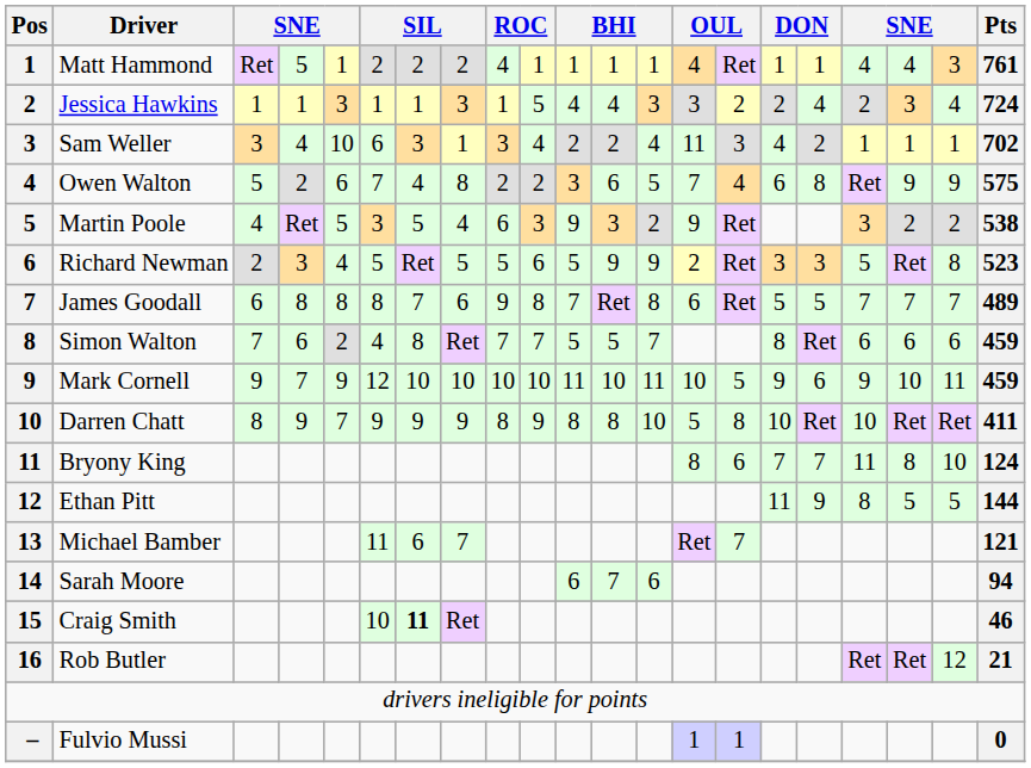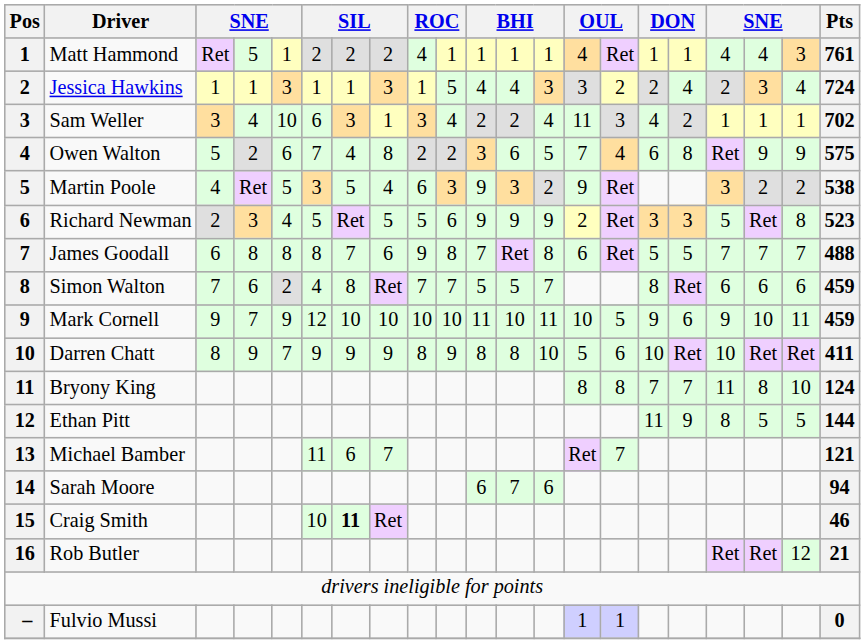 <table class="wikitable" style="font-size: 80%; text-align: center;">
 <tr valign="top">
 <th valign="middle">Pos</th>
 <th valign="middle">Driver</th>
 <th colspan="3"><a href='#'>SNE</a></th>
 <th colspan="3"><a href='#'>SIL</a></th>
 <th colspan="2"><a href='#'>ROC</a></th>
 <th colspan="3"><a href='#'>BHI</a></th>
 <th colspan="2"><a href='#'>OUL</a></th>
 <th colspan="2"><a href='#'>DON</a></th>
 <th colspan="3"><a href='#'>SNE</a></th>
 <th valign=middle>Pts</th>
 </tr>
 <tr>
 <th>1</th>
 <td align=left> Matt Hammond</td>
 <td style="background:#efcfff;">Ret</td>
 <td style="background:#dfffdf;">5</td>
 <td style="background:#ffffbf;">1</td>
 <td style="background:#dfdfdf;">2</td>
 <td style="background:#dfdfdf;">2</td>
 <td style="background:#dfdfdf;">2</td>
 <td style="background:#dfffdf;">4</td>
 <td style="background:#ffffbf;">1</td>
 <td style="background:#ffffbf;">1</td>
 <td style="background:#ffffbf;">1</td>
 <td style="background:#ffffbf;">1</td>
 <td style="background:#ffdf9f;">4</td>
 <td style="background:#efcfff;">Ret</td>
 <td style="background:#ffffbf;">1</td>
 <td style="background:#ffffbf;">1</td>
 <td style="background:#dfffdf;">4</td>
 <td style="background:#dfffdf;">4</td>
 <td style="background:#ffdf9f;">3</td>
 <th>761</th>
 </tr>
 <tr>
 <th>2</th>
 <td align=left> <a href='#'>Jessica Hawkins</a></td>
 <td style="background:#ffffbf;">1</td>
 <td style="background:#ffffbf;">1</td>
 <td style="background:#ffdf9f;">3</td>
 <td style="background:#ffffbf;">1</td>
 <td style="background:#ffffbf;">1</td>
 <td style="background:#ffdf9f;">3</td>
 <td style="background:#ffffbf;">1</td>
 <td style="background:#dfffdf;">5</td>
 <td style="background:#dfffdf;">4</td>
 <td style="background:#dfffdf;">4</td>
 <td style="background:#ffdf9f;">3</td>
 <td style="background:#dfdfdf;">3</td>
 <td style="background:#ffffbf;">2</td>
 <td style="background:#dfdfdf;">2</td>
 <td style="background:#dfffdf;">4</td>
 <td style="background:#dfdfdf;">2</td>
 <td style="background:#ffdf9f;">3</td>
 <td style="background:#dfffdf;">4</td>
 <th>724</th>
 </tr>
 <tr>
 <th>3</th>
 <td align=left> Sam Weller</td>
 <td style="background:#ffdf9f;">3</td>
 <td style="background:#dfffdf;">4</td>
 <td style="background:#dfffdf;">10</td>
 <td style="background:#dfffdf;">6</td>
 <td style="background:#ffdf9f;">3</td>
 <td style="background:#ffffbf;">1</td>
 <td style="background:#ffdf9f;">3</td>
 <td style="background:#dfffdf;">4</td>
 <td style="background:#dfdfdf;">2</td>
 <td style="background:#dfdfdf;">2</td>
 <td style="background:#dfffdf;">4</td>
 <td style="background:#dfffdf;">11</td>
 <td style="background:#dfdfdf;">3</td>
 <td style="background:#dfffdf;">4</td>
 <td style="background:#dfdfdf;">2</td>
 <td style="background:#ffffbf;">1</td>
 <td style="background:#ffffbf;">1</td>
 <td style="background:#ffffbf;">1</td>
 <th>702</th>
 </tr>
 <tr>
 <th>4</th>
 <td align=left> Owen Walton</td>
 <td style="background:#dfffdf;">5</td>
 <td style="background:#dfdfdf;">2</td>
 <td style="background:#dfffdf;">6</td>
 <td style="background:#dfffdf;">7</td>
 <td style="background:#dfffdf;">4</td>
 <td style="background:#dfffdf;">8</td>
 <td style="background:#dfdfdf;">2</td>
 <td style="background:#dfdfdf;">2</td>
 <td style="background:#ffdf9f;">3</td>
 <td style="background:#dfffdf;">6</td>
 <td style="background:#dfffdf;">5</td>
 <td style="background:#dfffdf;">7</td>
 <td style="background:#ffdf9f;">4</td>
 <td style="background:#dfffdf;">6</td>
 <td style="background:#dfffdf;">8</td>
 <td style="background:#efcfff;">Ret</td>
 <td style="background:#dfffdf;">9</td>
 <td style="background:#dfffdf;">9</td>
 <th>575</th>
 </tr>
 <tr>
 <th>5</th>
 <td align=left> Martin Poole</td>
 <td style="background:#dfffdf;">4</td>
 <td style="background:#efcfff;">Ret</td>
 <td style="background:#dfffdf;">5</td>
 <td style="background:#ffdf9f;">3</td>
 <td style="background:#dfffdf;">5</td>
 <td style="background:#dfffdf;">4</td>
 <td style="background:#dfffdf;">6</td>
 <td style="background:#ffdf9f;">3</td>
 <td style="background:#dfffdf;">9</td>
 <td style="background:#ffdf9f;">3</td>
 <td style="background:#dfdfdf;">2</td>
 <td style="background:#dfffdf;">9</td>
 <td style="background:#efcfff;">Ret</td>
 <td></td>
 <td></td>
 <td style="background:#ffdf9f;">3</td>
 <td style="background:#dfdfdf;">2</td>
 <td style="background:#dfdfdf;">2</td>
 <th>538</th>
 </tr>
 <tr>
 <th>6</th>
 <td align=left> Richard Newman</td>
 <td style="background:#dfdfdf;">2</td>
 <td style="background:#ffdf9f;">3</td>
 <td style="background:#dfffdf;">4</td>
 <td style="background:#dfffdf;">5</td>
 <td style="background:#efcfff;">Ret</td>
 <td style="background:#dfffdf;">5</td>
 <td style="background:#dfffdf;">5</td>
 <td style="background:#dfffdf;">6</td>
-<td style="background:#dfffdf;">5</td>
+<td style="background:#dfffdf;">9</td>
 <td style="background:#dfffdf;">9</td>
 <td style="background:#dfffdf;">9</td>
 <td style="background:#ffffbf;">2</td>
 <td style="background:#efcfff;">Ret</td>
 <td style="background:#ffdf9f;">3</td>
 <td style="background:#ffdf9f;">3</td>
 <td style="background:#dfffdf;">5</td>
 <td style="background:#efcfff;">Ret</td>
 <td style="background:#dfffdf;">8</td>
 <th>523</th>
 </tr>
 <tr>
 <th>7</th>
 <td align=left> James Goodall</td>
 <td style="background:#dfffdf;">6</td>
 <td style="background:#dfffdf;">8</td>
 <td style="background:#dfffdf;">8</td>
 <td style="background:#dfffdf;">8</td>
 <td style="background:#dfffdf;">7</td>
 <td style="background:#dfffdf;">6</td>
 <td style="background:#dfffdf;">9</td>
 <td style="background:#dfffdf;">8</td>
 <td style="background:#dfffdf;">7</td>
 <td style="background:#efcfff;">Ret</td>
 <td style="background:#dfffdf;">8</td>
 <td style="background:#dfffdf;">6</td>
 <td style="background:#efcfff;">Ret</td>
 <td style="background:#dfffdf;">5</td>
 <td style="background:#dfffdf;">5</td>
 <td style="background:#dfffdf;">7</td>
 <td style="background:#dfffdf;">7</td>
 <td style="background:#dfffdf;">7</td>
-<th>489</th>
+<th>488</th>
 </tr>
 <tr>
 <th>8</th>
 <td align=left> Simon Walton</td>
 <td style="background:#dfffdf;">7</td>
 <td style="background:#dfffdf;">6</td>
 <td style="background:#dfdfdf;">2</td>
 <td style="background:#dfffdf;">4</td>
 <td style="background:#dfffdf;">8</td>
 <td style="background:#efcfff;">Ret</td>
 <td style="background:#dfffdf;">7</td>
 <td style="background:#dfffdf;">7</td>
 <td style="background:#dfffdf;">5</td>
 <td style="background:#dfffdf;">5</td>
 <td style="background:#dfffdf;">7</td>
 <td></td>
 <td></td>
 <td style="background:#dfffdf;">8</td>
 <td style="background:#efcfff;">Ret</td>
 <td style="background:#dfffdf;">6</td>
 <td style="background:#dfffdf;">6</td>
 <td style="background:#dfffdf;">6</td>
 <th>459</th>
 </tr>
 <tr>
 <th>9</th>
 <td align=left> Mark Cornell</td>
 <td style="background:#dfffdf;">9</td>
 <td style="background:#dfffdf;">7</td>
 <td style="background:#dfffdf;">9</td>
 <td style="background:#dfffdf;">12</td>
 <td style="background:#dfffdf;">10</td>
 <td style="background:#dfffdf;">10</td>
 <td style="background:#dfffdf;">10</td>
 <td style="background:#dfffdf;">10</td>
 <td style="background:#dfffdf;">11</td>
 <td style="background:#dfffdf;">10</td>
 <td style="background:#dfffdf;">11</td>
 <td style="background:#dfffdf;">10</td>
 <td style="background:#dfffdf;">5</td>
 <td style="background:#dfffdf;">9</td>
 <td style="background:#dfffdf;">6</td>
 <td style="background:#dfffdf;">9</td>
 <td style="background:#dfffdf;">10</td>
 <td style="background:#dfffdf;">11</td>
 <th>459</th>
 </tr>
 <tr>
 <th>10</th>
 <td align=left> Darren Chatt</td>
 <td style="background:#dfffdf;">8</td>
 <td style="background:#dfffdf;">9</td>
 <td style="background:#dfffdf;">7</td>
 <td style="background:#dfffdf;">9</td>
 <td style="background:#dfffdf;">9</td>
 <td style="background:#dfffdf;">9</td>
 <td style="background:#dfffdf;">8</td>
 <td style="background:#dfffdf;">9</td>
 <td style="background:#dfffdf;">8</td>
 <td style="background:#dfffdf;">8</td>
 <td style="background:#dfffdf;">10</td>
 <td style="background:#dfffdf;">5</td>
-<td style="background:#dfffdf;">8</td>
+<td style="background:#dfffdf;">6</td>
 <td style="background:#dfffdf;">10</td>
 <td style="background:#efcfff;">Ret</td>
 <td style="background:#dfffdf;">10</td>
 <td style="background:#efcfff;">Ret</td>
 <td style="background:#efcfff;">Ret</td>
 <th>411</th>
 </tr>
 <tr>
 <th>11</th>
 <td align=left> Bryony King</td>
 <td></td>
 <td></td>
 <td></td>
 <td></td>
 <td></td>
 <td></td>
 <td></td>
 <td></td>
 <td></td>
 <td></td>
 <td></td>
 <td style="background:#dfffdf;">8</td>
-<td style="background:#dfffdf;">6</td>
+<td style="background:#dfffdf;">8</td>
 <td style="background:#dfffdf;">7</td>
 <td style="background:#dfffdf;">7</td>
 <td style="background:#dfffdf;">11</td>
 <td style="background:#dfffdf;">8</td>
 <td style="background:#dfffdf;">10</td>
 <th>124</th>
 </tr>
 <tr>
 <th>12</th>
 <td align=left> Ethan Pitt</td>
 <td></td>
 <td></td>
 <td></td>
 <td></td>
 <td></td>
 <td></td>
 <td></td>
 <td></td>
 <td></td>
 <td></td>
 <td></td>
 <td></td>
 <td></td>
 <td style="background:#dfffdf;">11</td>
 <td style="background:#dfffdf;">9</td>
 <td style="background:#dfffdf;">8</td>
 <td style="background:#dfffdf;">5</td>
 <td style="background:#dfffdf;">5</td>
 <th>144</th>
 </tr>
 <tr>
 <th>13</th>
 <td align=left> Michael Bamber</td>
 <td></td>
 <td></td>
 <td></td>
 <td style="background:#dfffdf;">11</td>
 <td style="background:#dfffdf;">6</td>
 <td style="background:#dfffdf;">7</td>
 <td></td>
 <td></td>
 <td></td>
 <td></td>
 <td></td>
 <td style="background:#efcfff;">Ret</td>
 <td style="background:#dfffdf;">7</td>
 <td></td>
 <td></td>
 <td></td>
 <td></td>
 <td></td>
 <th>121</th>
 </tr>
 <tr>
 <th>14</th>
 <td align=left> Sarah Moore</td>
 <td></td>
 <td></td>
 <td></td>
 <td></td>
 <td></td>
 <td></td>
 <td></td>
 <td></td>
 <td style="background:#dfffdf;">6</td>
 <td style="background:#dfffdf;">7</td>
 <td style="background:#dfffdf;">6</td>
 <td></td>
 <td></td>
 <td></td>
 <td></td>
 <td></td>
 <td></td>
 <td></td>
 <th>94</th>
 </tr>
 <tr>
 <th>15</th>
 <td align=left> Craig Smith</td>
 <td></td>
 <td></td>
 <td></td>
 <td style="background:#dfffdf;">10</td>
 <td style="background:#dfffdf;"><strong>11</strong></td>
 <td style="background:#efcfff;">Ret</td>
 <td></td>
 <td></td>
 <td></td>
 <td></td>
 <td></td>
 <td></td>
 <td></td>
 <td></td>
 <td></td>
 <td></td>
 <td></td>
 <td></td>
 <th>46</th>
 </tr>
 <tr>
 <th>16</th>
 <td align=left> Rob Butler</td>
 <td></td>
 <td></td>
 <td></td>
 <td></td>
 <td></td>
 <td></td>
 <td></td>
 <td></td>
 <td></td>
 <td></td>
 <td></td>
 <td></td>
 <td></td>
 <td></td>
 <td></td>
 <td style="background:#efcfff;">Ret</td>
 <td style="background:#efcfff;">Ret</td>
 <td style="background:#dfffdf;">12</td>
 <th>21</th>
 </tr>
 <tr>
 <td colspan=21><em>drivers ineligible for points</em></td>
 </tr>
 <tr>
 <th> –</th>
 <td align=left> Fulvio Mussi</td>
 <td></td>
 <td></td>
 <td></td>
 <td></td>
 <td></td>
 <td></td>
 <td></td>
 <td></td>
 <td></td>
 <td></td>
 <td></td>
 <td style="background:#cfcfff;">1</td>
 <td style="background:#cfcfff;">1</td>
 <td></td>
 <td></td>
 <td></td>
 <td></td>
 <td></td>
 <th>0</th>
 </tr>
 <tr>
 </tr>
 </table>
